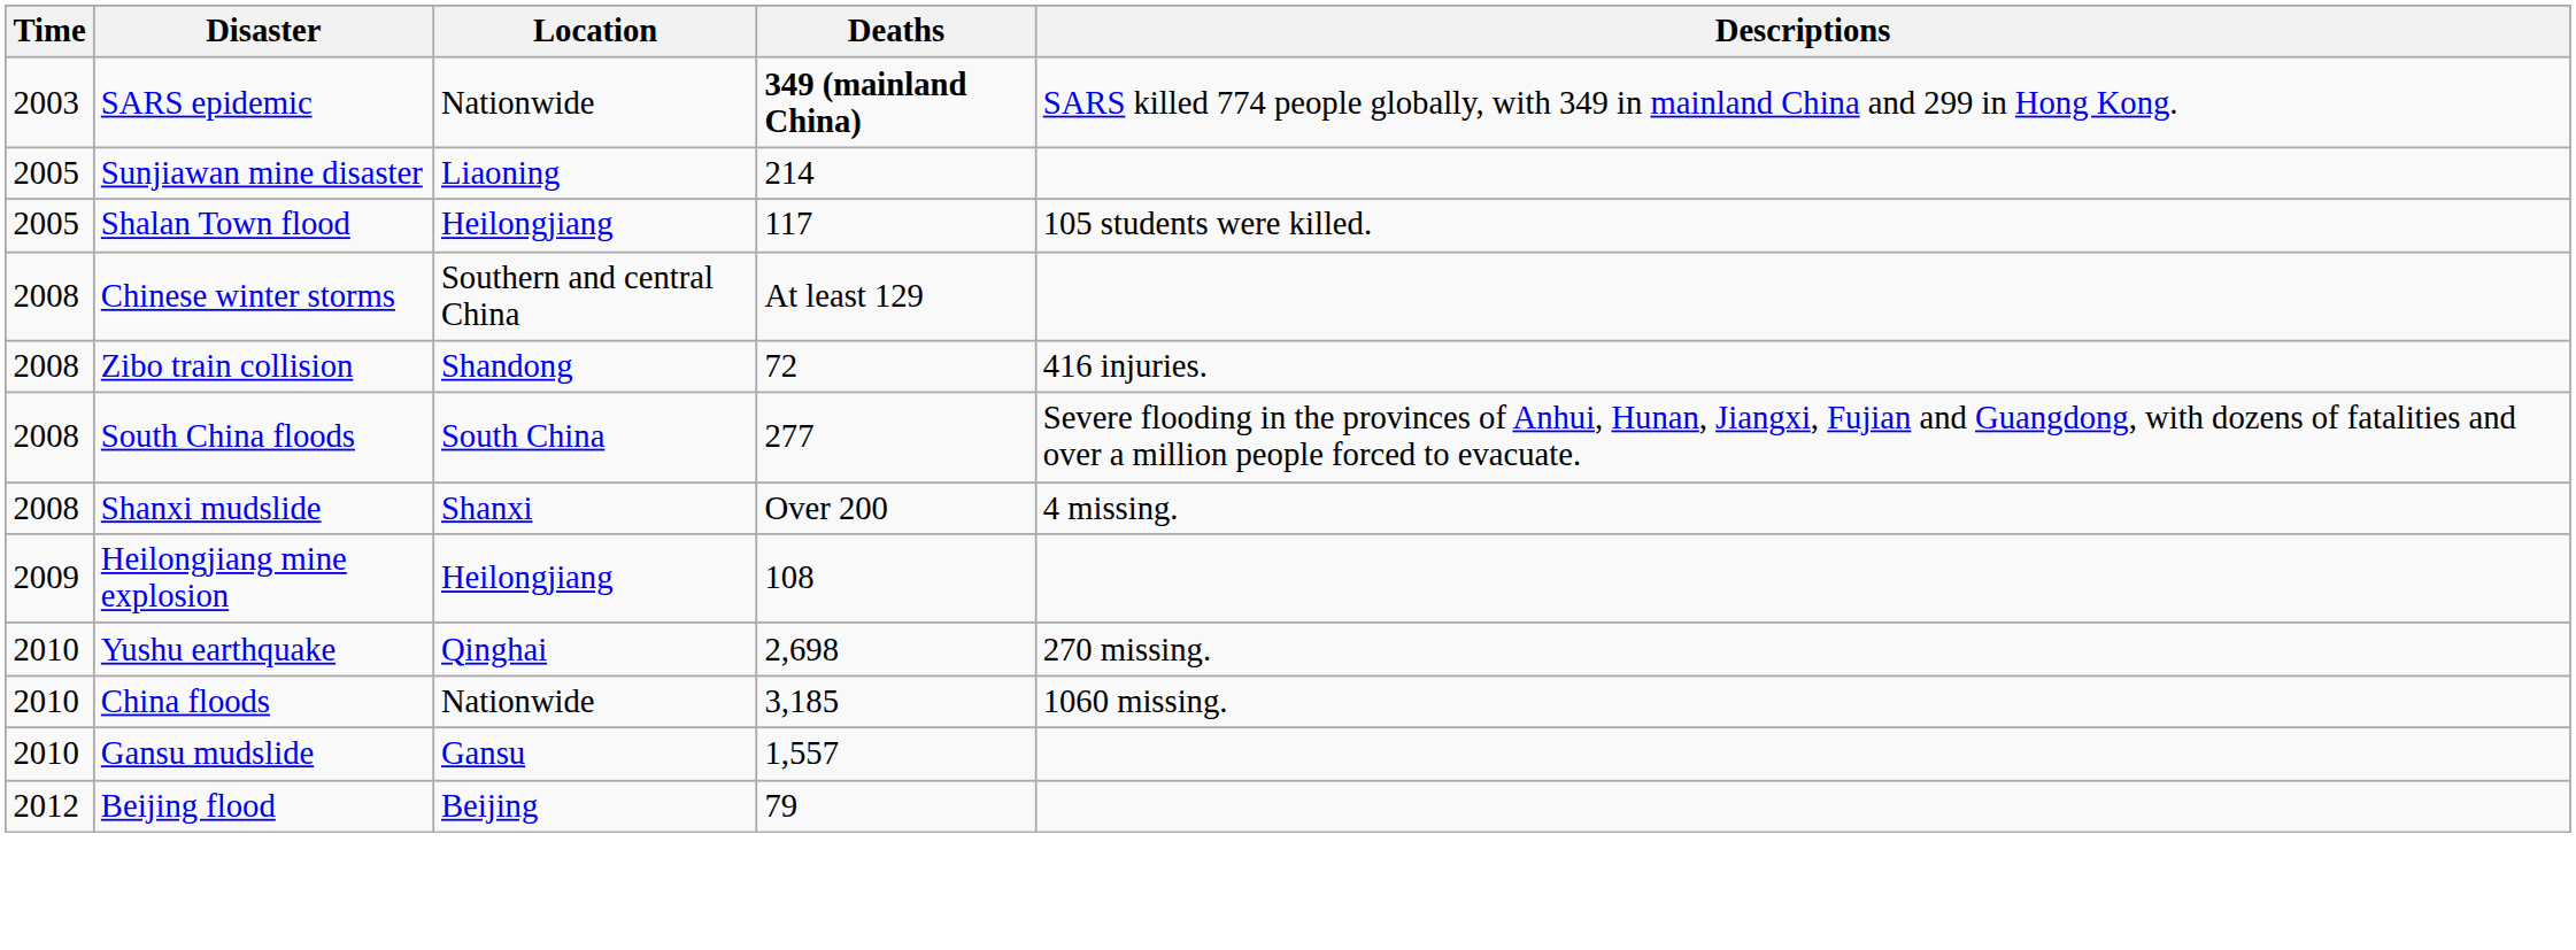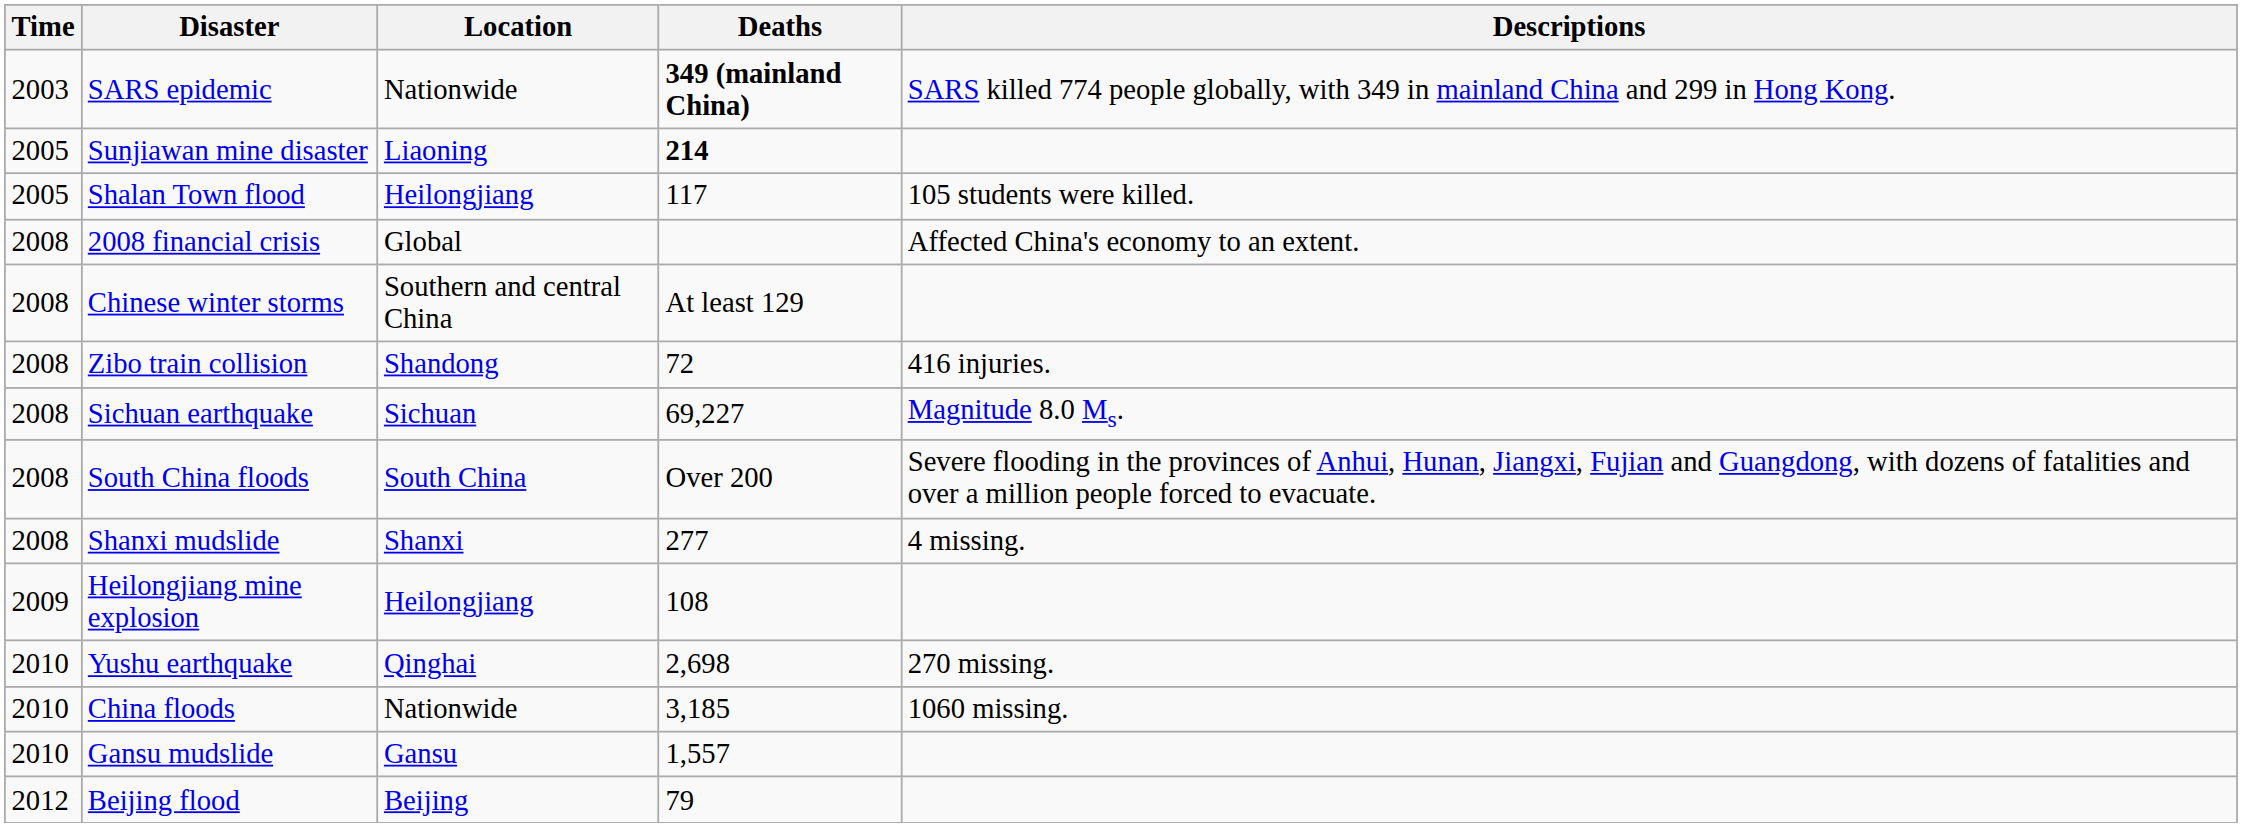 <table class="wikitable mw-collapsible mw-collapsed">
 <tr>
 <th>Time</th>
 <th>Disaster</th>
 <th>Location</th>
 <th>Deaths</th>
 <th>Descriptions</th>
 </tr>
 <tr>
 <td>2003</td>
 <td><a href='#'>SARS epidemic</a></td>
 <td>Nationwide</td>
 <td><strong>349 (mainland China)</strong></td>
 <td><a href='#'>SARS</a> killed 774 people globally, with 349 in <a href='#'>mainland China</a> and 299 in <a href='#'>Hong Kong</a>.</td>
 </tr>
 <tr>
 <td>2005</td>
 <td><a href='#'>Sunjiawan mine disaster</a></td>
 <td><a href='#'>Liaoning</a></td>
-<td>214</td>
+<td><strong>214</strong></td>
 <td></td>
 </tr>
 <tr>
 <td>2005</td>
 <td><a href='#'>Shalan Town flood</a></td>
 <td><a href='#'>Heilongjiang</a></td>
 <td>117</td>
 <td>105 students were killed.</td>
+</tr>
+<tr>
+<td>2008</td>
+<td><a href='#'>2008 financial crisis</a></td>
+<td>Global</td>
+<td></td>
+<td>Affected China's economy to an extent.</td>
 </tr>
 <tr>
 <td>2008</td>
 <td><a href='#'>Chinese winter storms</a></td>
 <td>Southern and central China</td>
 <td>At least 129</td>
 <td></td>
 </tr>
 <tr>
 <td>2008</td>
 <td><a href='#'>Zibo train collision</a></td>
 <td><a href='#'>Shandong</a></td>
 <td>72</td>
 <td>416 injuries.</td>
 </tr>
 <tr>
 <td>2008</td>
+<td><a href='#'>Sichuan earthquake</a></td>
+<td><a href='#'>Sichuan</a></td>
+<td>69,227</td>
+<td><a href='#'>Magnitude</a> 8.0 <a href='#'>M<sub>s</sub></a>.</td>
+</tr>
+<tr>
+<td>2008</td>
 <td><a href='#'>South China floods</a></td>
 <td><a href='#'>South China</a></td>
-<td>277</td>
+<td>Over 200</td>
 <td>Severe flooding in the provinces of <a href='#'>Anhui</a>, <a href='#'>Hunan</a>, <a href='#'>Jiangxi</a>, <a href='#'>Fujian</a> and <a href='#'>Guangdong</a>, with dozens of fatalities and over a million people forced to evacuate.</td>
 </tr>
 <tr>
 <td>2008</td>
 <td><a href='#'>Shanxi mudslide</a></td>
 <td><a href='#'>Shanxi</a></td>
-<td>Over 200</td>
+<td>277</td>
 <td>4 missing.</td>
 </tr>
 <tr>
 <td>2009</td>
 <td><a href='#'>Heilongjiang mine explosion</a></td>
 <td><a href='#'>Heilongjiang</a></td>
 <td>108</td>
 <td></td>
 </tr>
 <tr>
 <td>2010</td>
 <td><a href='#'>Yushu earthquake</a></td>
 <td><a href='#'>Qinghai</a></td>
 <td>2,698</td>
 <td>270 missing.</td>
 </tr>
 <tr>
 <td>2010</td>
 <td><a href='#'>China floods</a></td>
 <td>Nationwide</td>
 <td>3,185</td>
 <td>1060 missing.</td>
 </tr>
 <tr>
 <td>2010</td>
 <td><a href='#'>Gansu mudslide</a></td>
 <td><a href='#'>Gansu</a></td>
 <td>1,557</td>
 <td></td>
 </tr>
 <tr>
 <td>2012</td>
 <td><a href='#'>Beijing flood</a></td>
 <td><a href='#'>Beijing</a></td>
 <td>79</td>
 <td></td>
 </tr>
 </table>
